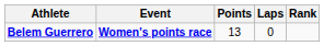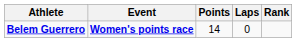 <table class=wikitable style="font-size:90%">
 <tr>
 <th>Athlete</th>
 <th>Event</th>
 <th>Points</th>
 <th>Laps</th>
 <th>Rank</th>
 </tr>
 <tr align=center>
 <td align=left><strong><a href='#'>Belem Guerrero</a></strong></td>
 <td align=left><strong><a href='#'>Women's points race</a></strong></td>
-<td>13</td>
+<td>14</td>
 <td>0</td>
 <td></td>
 </tr>
 </table>
